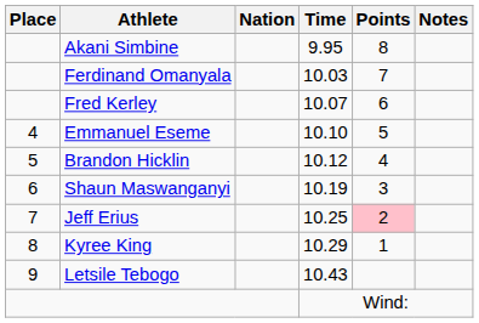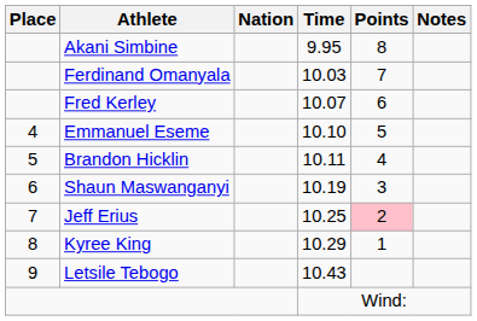 <table class="wikitable mw-datatable sortable" style="text-align:center;">
 <tr>
 <th scope="col">Place</th>
 <th scope="col">Athlete</th>
 <th scope="col">Nation</th>
 <th scope="col">Time</th>
 <th scope="col">Points</th>
 <th scope="col">Notes</th>
 </tr>
 <tr>
 <td></td>
 <td align="left"><a href='#'>Akani Simbine</a></td>
 <td align="left"></td>
 <td>9.95</td>
 <td>8</td>
 <td></td>
 </tr>
 <tr>
 <td></td>
 <td align="left"><a href='#'>Ferdinand Omanyala</a></td>
 <td align="left"></td>
 <td>10.03</td>
 <td>7</td>
 <td></td>
 </tr>
 <tr>
 <td></td>
 <td align="left"><a href='#'>Fred Kerley</a></td>
 <td align="left"></td>
 <td>10.07</td>
 <td>6</td>
 <td></td>
 </tr>
 <tr>
 <td>4</td>
 <td align="left"><a href='#'>Emmanuel Eseme</a></td>
 <td align="left"></td>
 <td>10.10</td>
 <td>5</td>
 <td></td>
 </tr>
 <tr>
 <td>5</td>
 <td align="left"><a href='#'>Brandon Hicklin</a></td>
 <td align="left"></td>
-<td>10.12</td>
+<td>10.11</td>
 <td>4</td>
 <td></td>
 </tr>
 <tr>
 <td>6</td>
 <td align="left"><a href='#'>Shaun Maswanganyi</a></td>
 <td align="left"></td>
 <td>10.19</td>
 <td>3</td>
 <td></td>
 </tr>
 <tr>
 <td>7</td>
 <td align="left"><a href='#'>Jeff Erius</a></td>
 <td align="left"></td>
 <td>10.25</td>
 <td style="background: pink;">2</td>
 <td></td>
 </tr>
 <tr>
 <td>8</td>
 <td align="left"><a href='#'>Kyree King</a></td>
 <td align="left"></td>
 <td>10.29</td>
 <td>1</td>
 <td></td>
 </tr>
 <tr>
 <td>9</td>
 <td align="left"><a href='#'>Letsile Tebogo</a></td>
 <td align="left"></td>
 <td>10.43</td>
 <td></td>
 <td></td>
 </tr>
 <tr class="sortbottom">
 <td colspan="3"></td>
 <td colspan="3">Wind: </td>
 </tr>
 </table>
